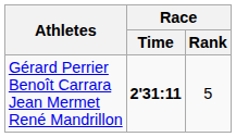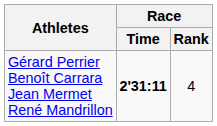 <table class="wikitable" border="1" style="font-size:90%">
 <tr>
 <th rowspan=2>Athletes</th>
 <th colspan=2>Race</th>
 </tr>
 <tr>
 <th>Time</th>
 <th>Rank</th>
 </tr>
 <tr>
 <td><a href='#'>Gérard Perrier</a><br><a href='#'>Benoît Carrara</a><br><a href='#'>Jean Mermet</a><br><a href='#'>René Mandrillon</a></td>
 <td align=center><strong>2'31:11</strong></td>
-<td align=center>5</td>
+<td align=center>4</td>
 </tr>
 </table>
